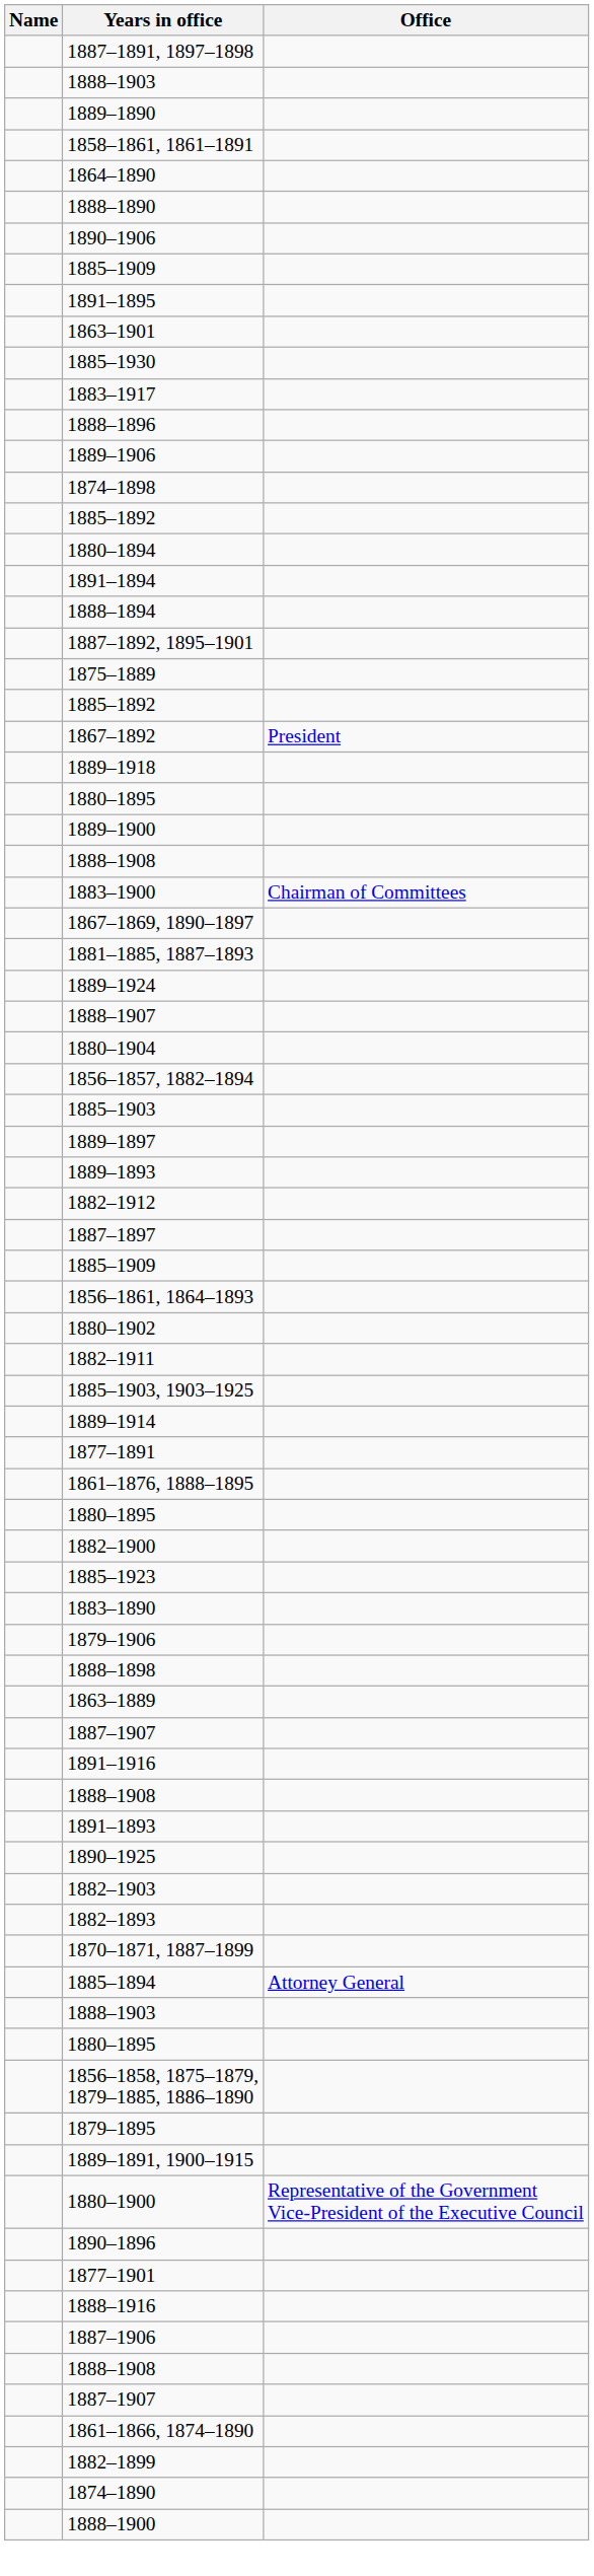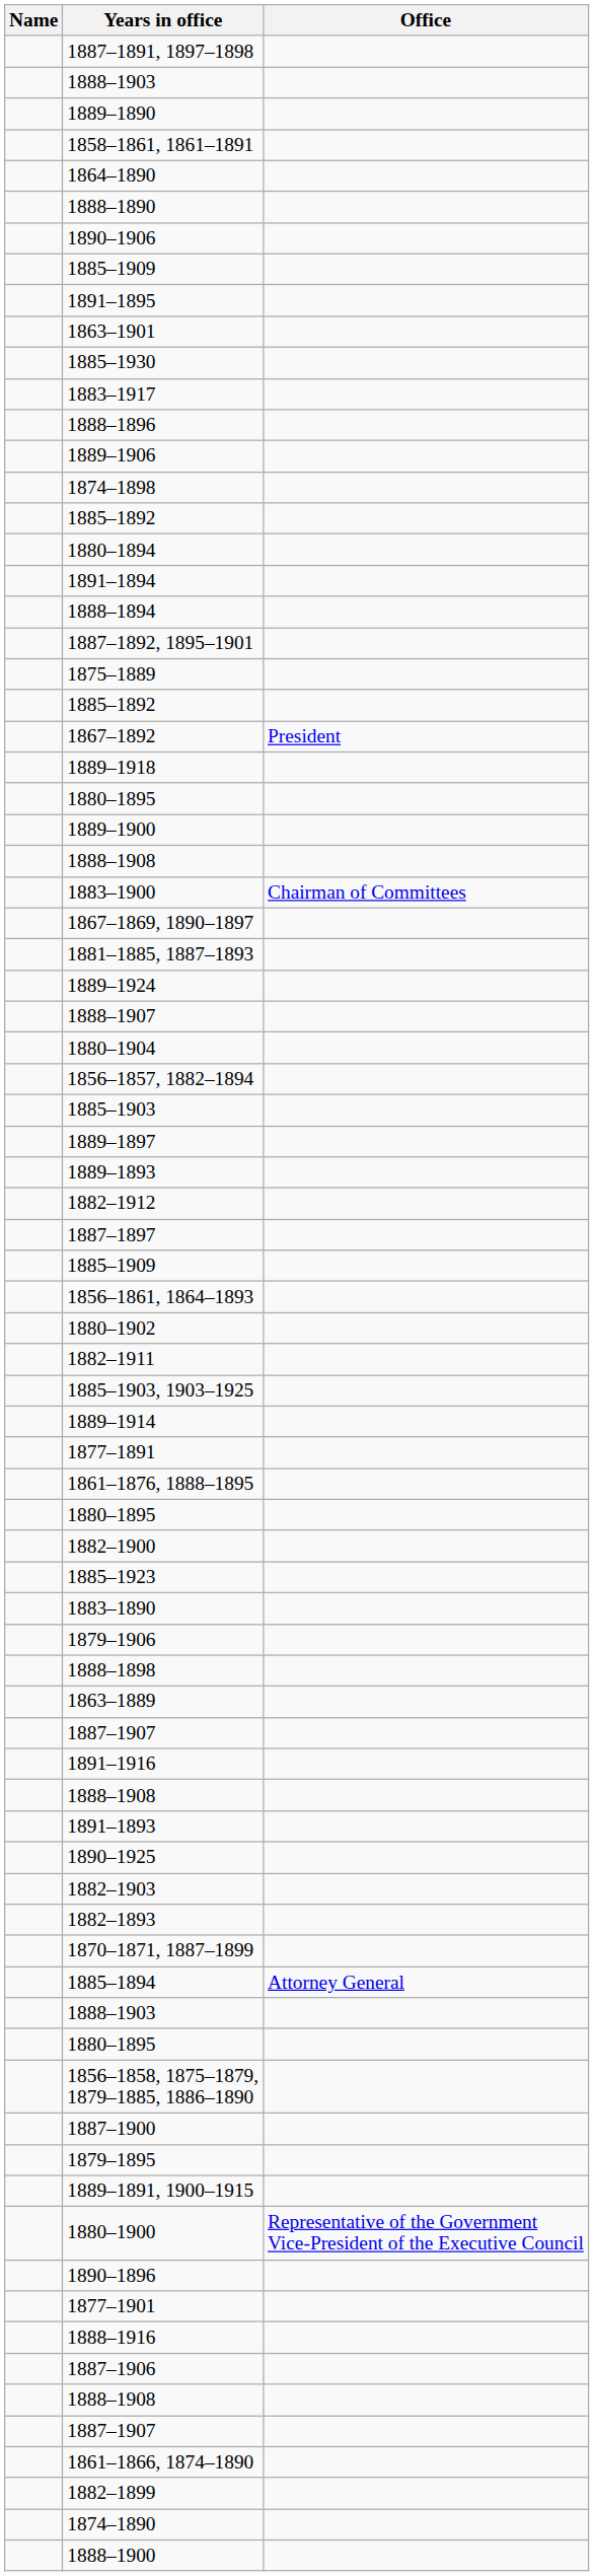 <table class="wikitable sortable">
 <tr>
 <th>Name</th>
 <th>Years in office</th>
 <th>Office</th>
 </tr>
 <tr>
 <td></td>
 <td>1887–1891, 1897–1898</td>
 <td></td>
 </tr>
 <tr>
 <td></td>
 <td>1888–1903</td>
 <td></td>
 </tr>
 <tr>
 <td></td>
 <td>1889–1890</td>
 <td></td>
 </tr>
 <tr>
 <td></td>
 <td>1858–1861, 1861–1891</td>
 <td></td>
 </tr>
 <tr>
 <td></td>
 <td>1864–1890</td>
 <td></td>
 </tr>
 <tr>
 <td></td>
 <td>1888–1890</td>
 <td></td>
 </tr>
 <tr>
 <td></td>
 <td>1890–1906</td>
 <td></td>
 </tr>
 <tr>
 <td></td>
 <td>1885–1909</td>
 <td></td>
 </tr>
 <tr>
 <td></td>
 <td>1891–1895</td>
 <td></td>
 </tr>
 <tr>
 <td></td>
 <td>1863–1901</td>
 <td></td>
 </tr>
 <tr>
 <td></td>
 <td>1885–1930</td>
 <td></td>
 </tr>
 <tr>
 <td></td>
 <td>1883–1917</td>
 <td></td>
 </tr>
 <tr>
 <td></td>
 <td>1888–1896</td>
 <td></td>
 </tr>
 <tr>
 <td></td>
 <td>1889–1906</td>
 <td></td>
 </tr>
 <tr>
 <td></td>
 <td>1874–1898</td>
 <td></td>
 </tr>
 <tr>
 <td></td>
 <td>1885–1892</td>
 <td></td>
 </tr>
 <tr>
 <td></td>
 <td>1880–1894</td>
 <td></td>
 </tr>
 <tr>
 <td></td>
 <td>1891–1894</td>
 <td></td>
 </tr>
 <tr>
 <td></td>
 <td>1888–1894</td>
 <td></td>
 </tr>
 <tr>
 <td></td>
 <td>1887–1892, 1895–1901</td>
 <td></td>
 </tr>
 <tr>
 <td></td>
 <td>1875–1889</td>
 <td></td>
 </tr>
 <tr>
 <td></td>
 <td>1885–1892</td>
 <td></td>
 </tr>
 <tr>
 <td></td>
 <td>1867–1892</td>
 <td><a href='#'>President</a></td>
 </tr>
 <tr>
 <td></td>
 <td>1889–1918</td>
 <td></td>
 </tr>
 <tr>
 <td></td>
 <td>1880–1895</td>
 <td></td>
 </tr>
 <tr>
 <td></td>
 <td>1889–1900</td>
 <td></td>
 </tr>
 <tr>
 <td></td>
 <td>1888–1908</td>
 <td></td>
 </tr>
 <tr>
 <td></td>
 <td>1883–1900</td>
 <td><a href='#'>Chairman of Committees</a></td>
 </tr>
 <tr>
 <td></td>
 <td>1867–1869, 1890–1897</td>
 <td></td>
 </tr>
 <tr>
 <td></td>
 <td>1881–1885, 1887–1893</td>
 <td></td>
 </tr>
 <tr>
 <td></td>
 <td>1889–1924</td>
 <td></td>
 </tr>
 <tr>
 <td></td>
 <td>1888–1907</td>
 <td></td>
 </tr>
 <tr>
 <td></td>
 <td>1880–1904</td>
 <td></td>
 </tr>
 <tr>
 <td></td>
 <td>1856–1857, 1882–1894</td>
 <td></td>
 </tr>
 <tr>
 <td></td>
 <td>1885–1903</td>
 <td></td>
 </tr>
 <tr>
 <td></td>
 <td>1889–1897</td>
 <td></td>
 </tr>
 <tr>
 <td></td>
 <td>1889–1893</td>
 <td></td>
 </tr>
 <tr>
 <td></td>
 <td>1882–1912</td>
 <td></td>
 </tr>
 <tr>
 <td></td>
 <td>1887–1897</td>
 <td></td>
 </tr>
 <tr>
 <td></td>
 <td>1885–1909</td>
 <td></td>
 </tr>
 <tr>
 <td></td>
 <td>1856–1861, 1864–1893</td>
 <td></td>
 </tr>
 <tr>
 <td></td>
 <td>1880–1902</td>
 <td></td>
 </tr>
 <tr>
 <td></td>
 <td>1882–1911</td>
 <td></td>
 </tr>
 <tr>
 <td></td>
 <td>1885–1903, 1903–1925</td>
 <td></td>
 </tr>
 <tr>
 <td></td>
 <td>1889–1914</td>
 <td></td>
 </tr>
 <tr>
 <td></td>
 <td>1877–1891</td>
 <td></td>
 </tr>
 <tr>
 <td></td>
 <td>1861–1876, 1888–1895</td>
 <td></td>
 </tr>
 <tr>
 <td></td>
 <td>1880–1895</td>
 <td></td>
 </tr>
 <tr>
 <td></td>
 <td>1882–1900</td>
 <td></td>
 </tr>
 <tr>
 <td></td>
 <td>1885–1923</td>
 <td></td>
 </tr>
 <tr>
 <td></td>
 <td>1883–1890</td>
 <td></td>
 </tr>
 <tr>
 <td></td>
 <td>1879–1906</td>
 <td></td>
 </tr>
 <tr>
 <td></td>
 <td>1888–1898</td>
 <td></td>
 </tr>
 <tr>
 <td></td>
 <td>1863–1889</td>
 <td></td>
 </tr>
 <tr>
 <td></td>
 <td>1887–1907</td>
 <td></td>
 </tr>
 <tr>
 <td></td>
 <td>1891–1916</td>
 <td></td>
 </tr>
 <tr>
 <td></td>
 <td>1888–1908</td>
 <td></td>
 </tr>
 <tr>
 <td></td>
 <td>1891–1893</td>
 <td></td>
 </tr>
 <tr>
 <td></td>
 <td>1890–1925</td>
 <td></td>
 </tr>
 <tr>
 <td></td>
 <td>1882–1903</td>
 <td></td>
 </tr>
 <tr>
 <td></td>
 <td>1882–1893</td>
 <td></td>
 </tr>
 <tr>
 <td></td>
 <td>1870–1871, 1887–1899</td>
 <td></td>
 </tr>
 <tr>
 <td></td>
 <td>1885–1894</td>
 <td><a href='#'>Attorney General</a></td>
 </tr>
 <tr>
 <td></td>
 <td>1888–1903</td>
 <td></td>
 </tr>
 <tr>
 <td></td>
 <td>1880–1895</td>
 <td></td>
 </tr>
 <tr>
 <td></td>
 <td>1856–1858, 1875–1879,<br>1879–1885, 1886–1890</td>
 <td></td>
 </tr>
 <tr>
 <td></td>
+<td>1887–1900</td>
+<td></td>
+</tr>
+<tr>
+<td></td>
 <td>1879–1895</td>
 <td></td>
 </tr>
 <tr>
 <td></td>
 <td>1889–1891, 1900–1915</td>
 <td></td>
 </tr>
 <tr>
 <td></td>
 <td>1880–1900</td>
 <td><a href='#'>Representative of the Government</a><br><a href='#'>Vice-President of the Executive Council</a></td>
 </tr>
 <tr>
 <td></td>
 <td>1890–1896</td>
 <td></td>
 </tr>
 <tr>
 <td></td>
 <td>1877–1901</td>
 <td></td>
 </tr>
 <tr>
 <td></td>
 <td>1888–1916</td>
 <td></td>
 </tr>
 <tr>
 <td></td>
 <td>1887–1906</td>
 <td></td>
 </tr>
 <tr>
 <td></td>
 <td>1888–1908</td>
 <td></td>
 </tr>
 <tr>
 <td></td>
 <td>1887–1907</td>
 <td></td>
 </tr>
 <tr>
 <td></td>
 <td>1861–1866, 1874–1890</td>
 <td></td>
 </tr>
 <tr>
 <td></td>
 <td>1882–1899</td>
 <td></td>
 </tr>
 <tr>
 <td></td>
 <td>1874–1890</td>
 <td></td>
 </tr>
 <tr>
 <td></td>
 <td>1888–1900</td>
 <td></td>
 </tr>
 </table>
